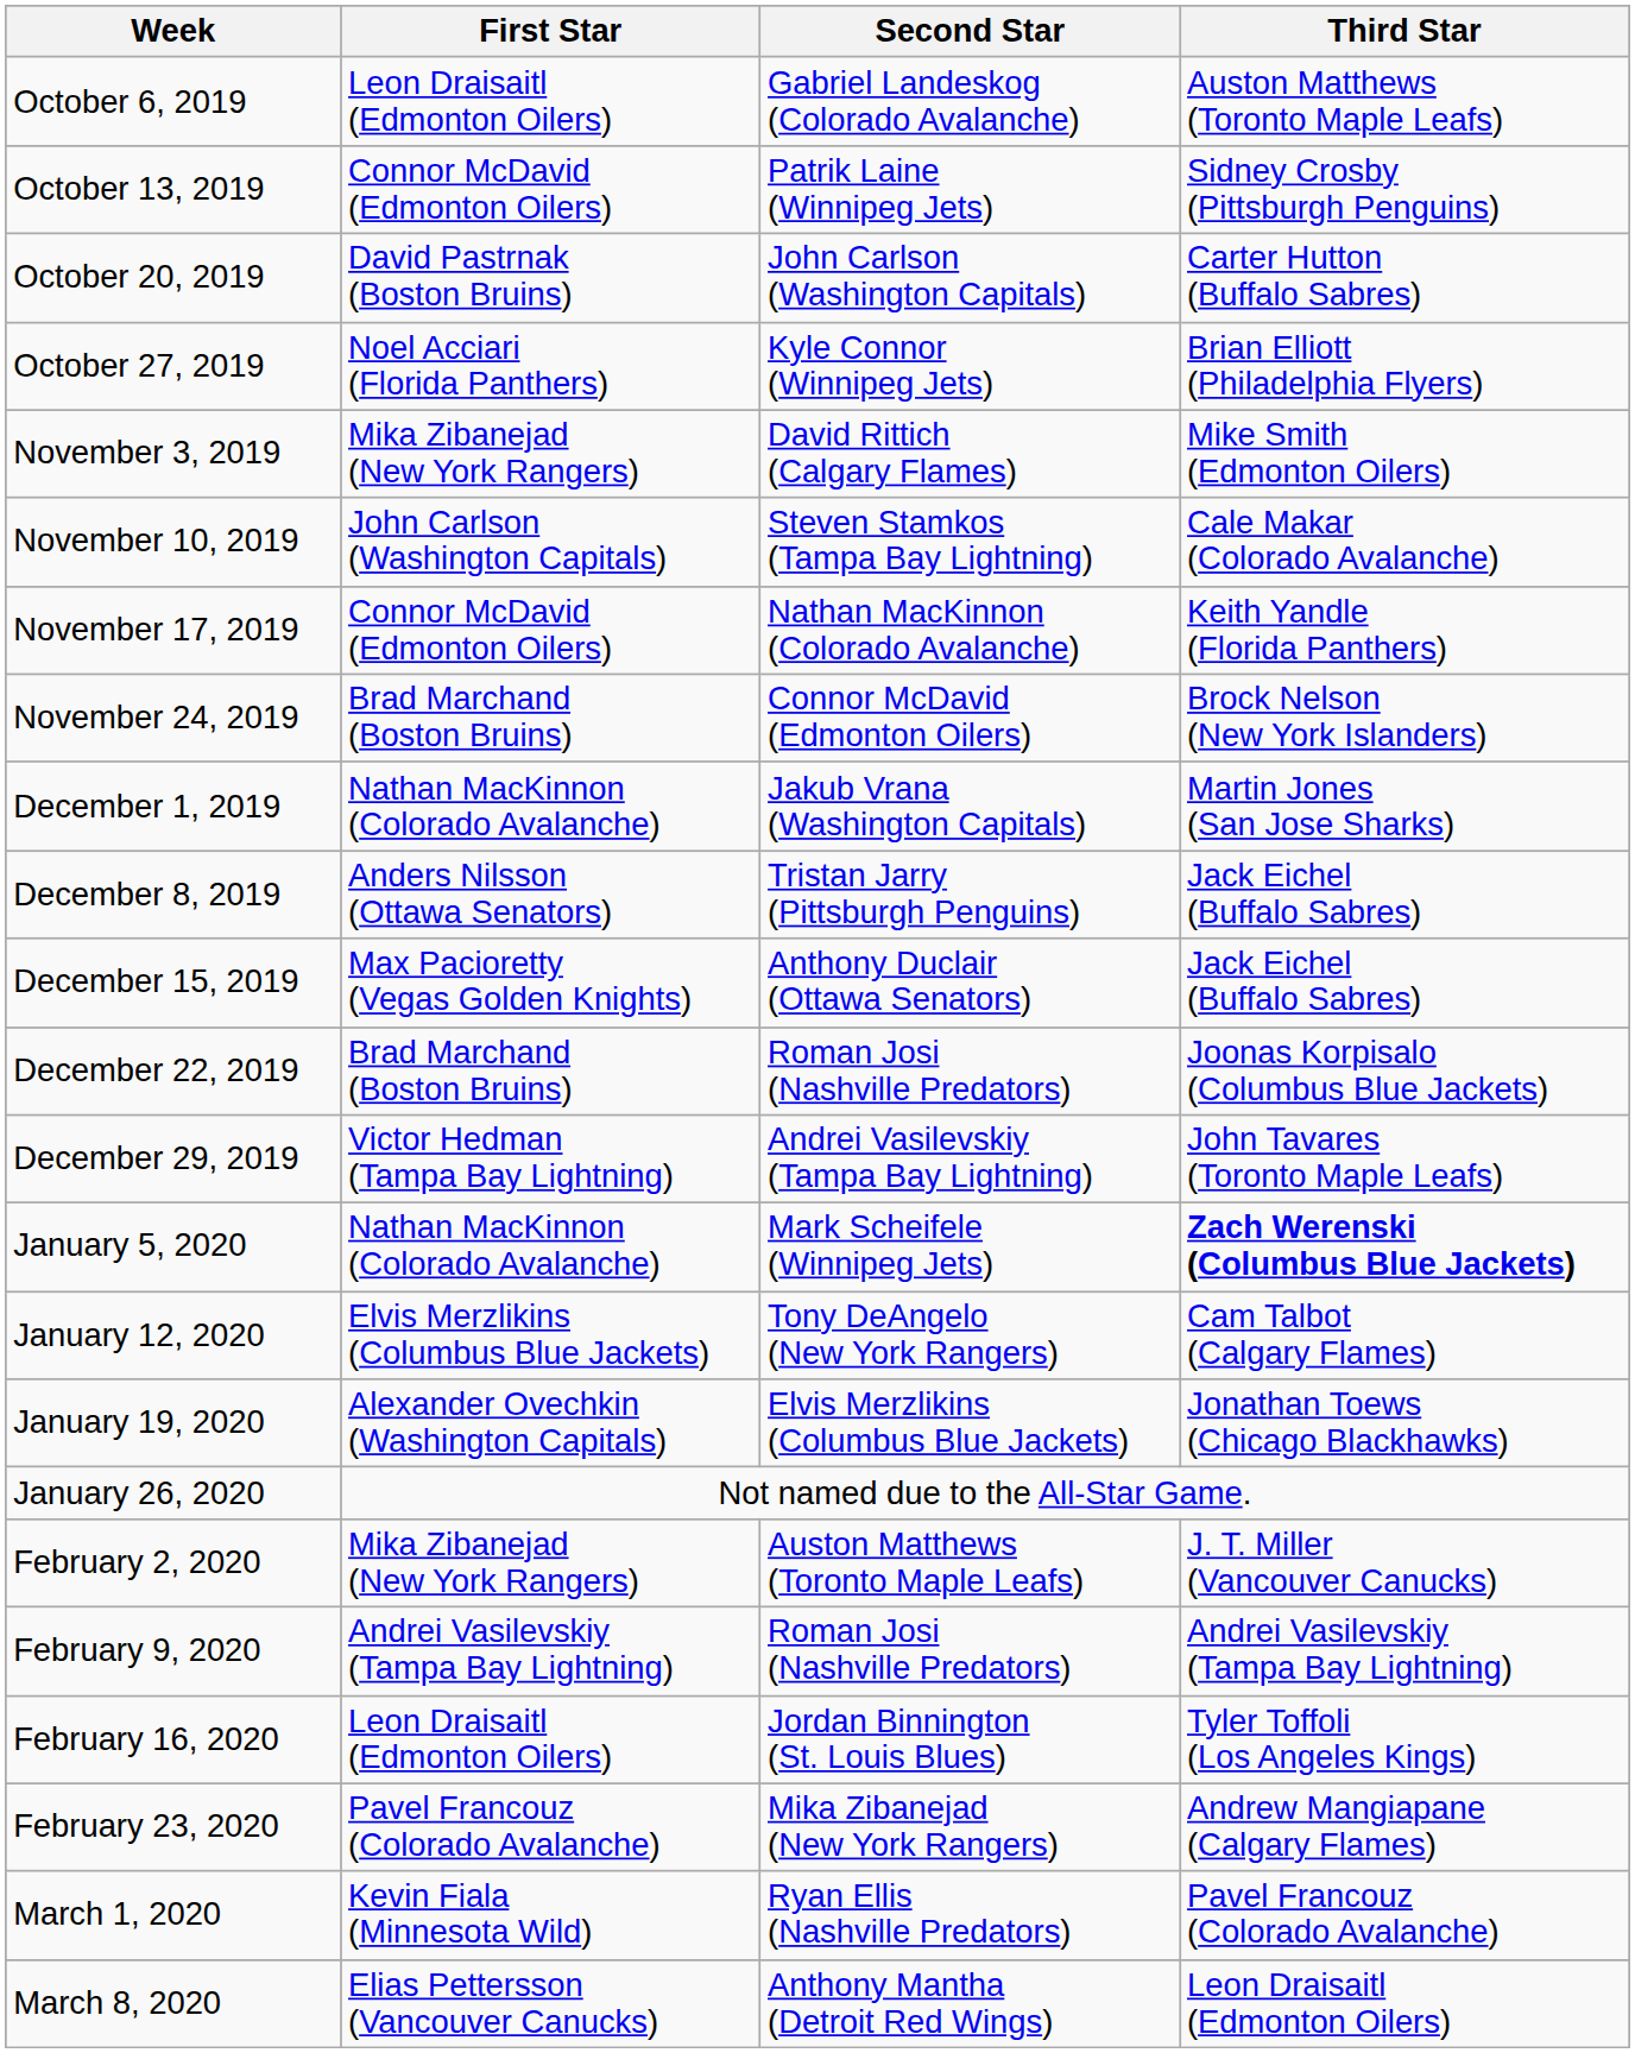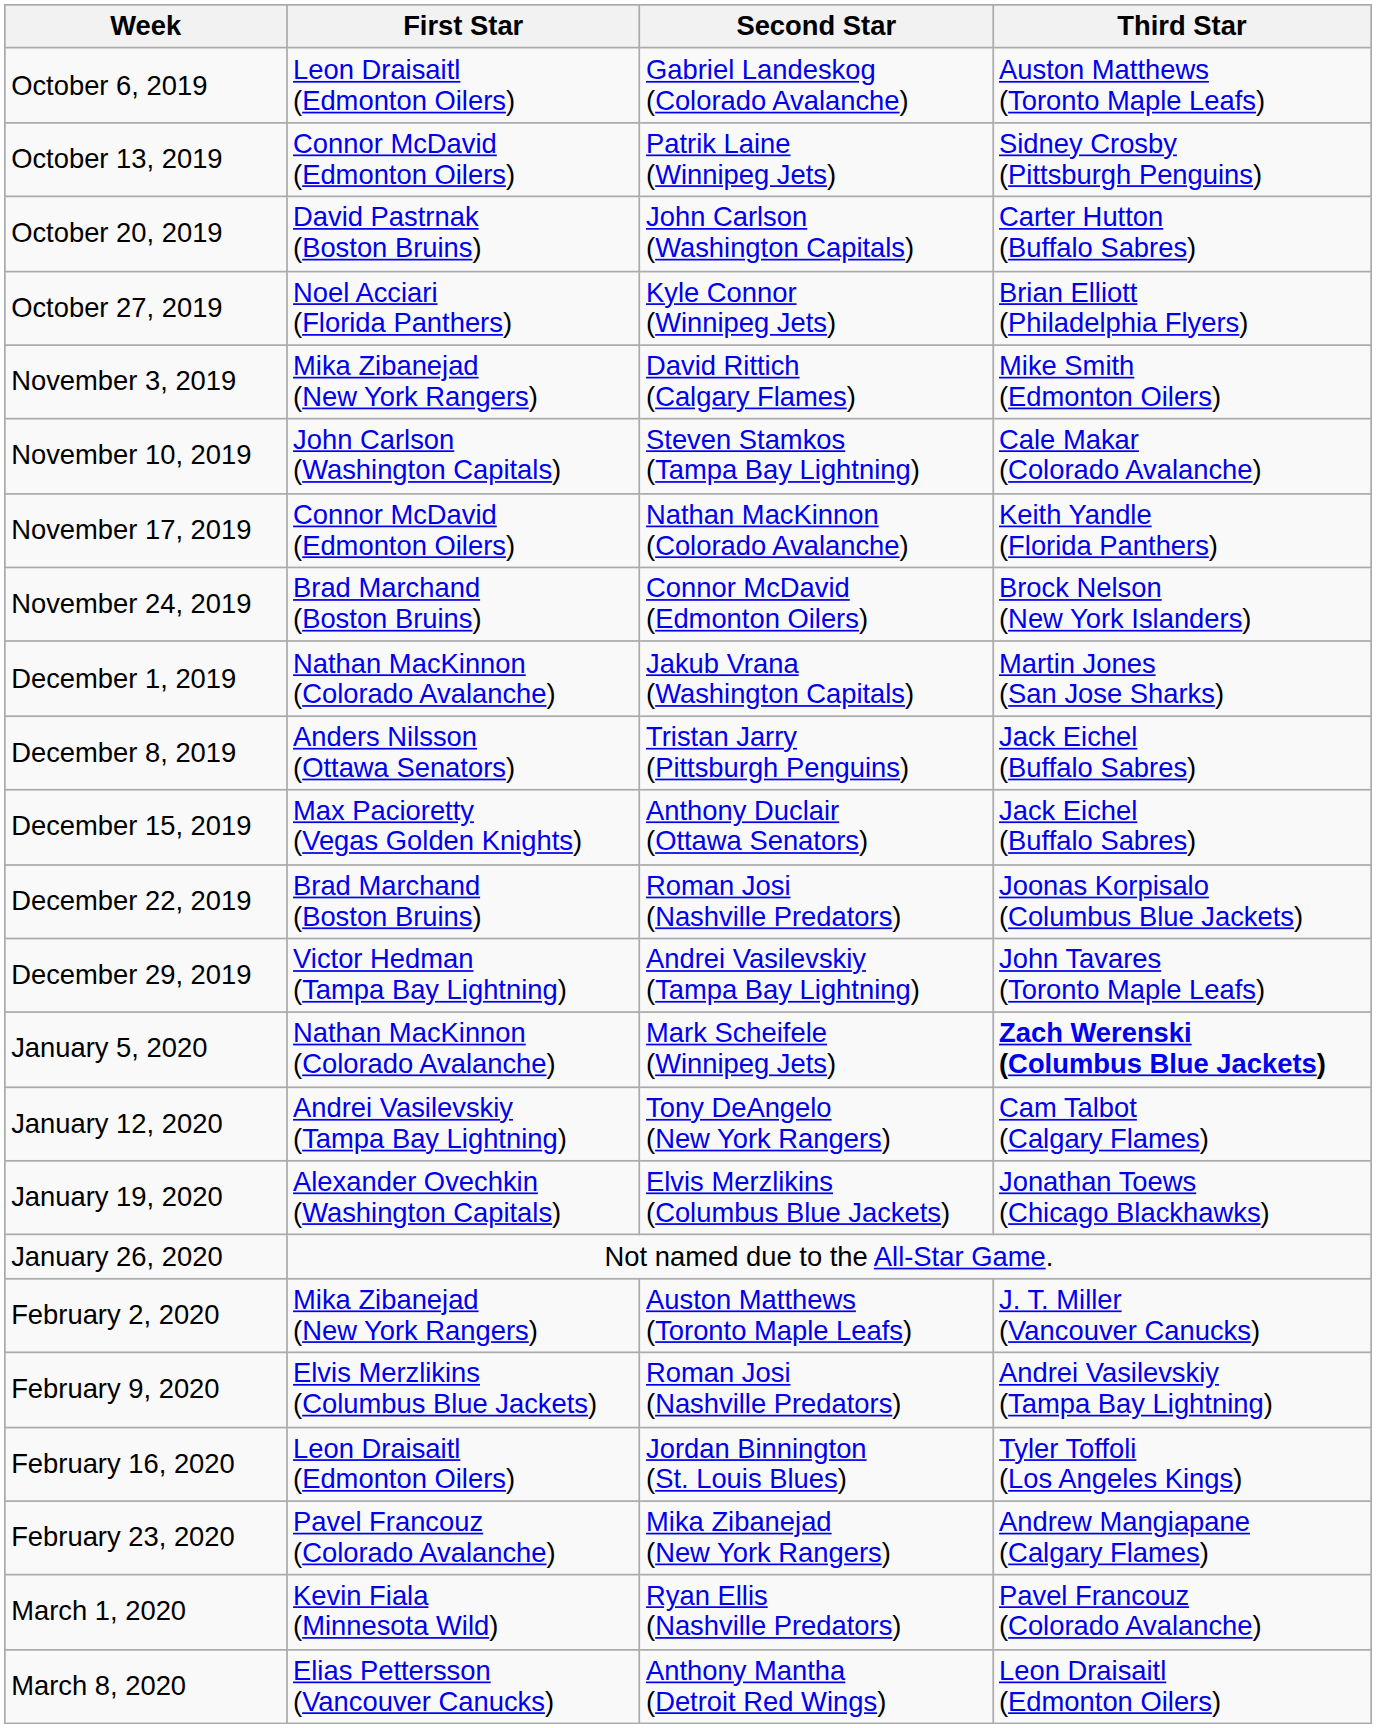 <table class="wikitable" style="width:50em;">
 <tr>
 <th>Week</th>
 <th>First Star</th>
 <th>Second Star</th>
 <th>Third Star</th>
 </tr>
 <tr>
 <td>October 6, 2019</td>
 <td><a href='#'>Leon Draisaitl</a><br>(<a href='#'>Edmonton Oilers</a>)</td>
 <td><a href='#'>Gabriel Landeskog</a><br>(<a href='#'>Colorado Avalanche</a>)</td>
 <td><a href='#'>Auston Matthews</a><br>(<a href='#'>Toronto Maple Leafs</a>)</td>
 </tr>
 <tr>
 <td>October 13, 2019</td>
 <td><a href='#'>Connor McDavid</a><br>(<a href='#'>Edmonton Oilers</a>)</td>
 <td><a href='#'>Patrik Laine</a><br>(<a href='#'>Winnipeg Jets</a>)</td>
 <td><a href='#'>Sidney Crosby</a><br>(<a href='#'>Pittsburgh Penguins</a>)</td>
 </tr>
 <tr>
 <td>October 20, 2019</td>
 <td><a href='#'>David Pastrnak</a><br>(<a href='#'>Boston Bruins</a>)</td>
 <td><a href='#'>John Carlson</a><br>(<a href='#'>Washington Capitals</a>)</td>
 <td><a href='#'>Carter Hutton</a><br>(<a href='#'>Buffalo Sabres</a>)</td>
 </tr>
 <tr>
 <td>October 27, 2019</td>
 <td><a href='#'>Noel Acciari</a><br>(<a href='#'>Florida Panthers</a>)</td>
 <td><a href='#'>Kyle Connor</a><br>(<a href='#'>Winnipeg Jets</a>)</td>
 <td><a href='#'>Brian Elliott</a><br>(<a href='#'>Philadelphia Flyers</a>)</td>
 </tr>
 <tr>
 <td>November 3, 2019</td>
 <td><a href='#'>Mika Zibanejad</a><br>(<a href='#'>New York Rangers</a>)</td>
 <td><a href='#'>David Rittich</a><br>(<a href='#'>Calgary Flames</a>)</td>
 <td><a href='#'>Mike Smith</a><br>(<a href='#'>Edmonton Oilers</a>)</td>
 </tr>
 <tr>
 <td>November 10, 2019</td>
 <td><a href='#'>John Carlson</a><br>(<a href='#'>Washington Capitals</a>)</td>
 <td><a href='#'>Steven Stamkos</a><br>(<a href='#'>Tampa Bay Lightning</a>)</td>
 <td><a href='#'>Cale Makar</a><br>(<a href='#'>Colorado Avalanche</a>)</td>
 </tr>
 <tr>
 <td>November 17, 2019</td>
 <td><a href='#'>Connor McDavid</a><br>(<a href='#'>Edmonton Oilers</a>)</td>
 <td><a href='#'>Nathan MacKinnon</a><br>(<a href='#'>Colorado Avalanche</a>)</td>
 <td><a href='#'>Keith Yandle</a><br>(<a href='#'>Florida Panthers</a>)</td>
 </tr>
 <tr>
 <td>November 24, 2019</td>
 <td><a href='#'>Brad Marchand</a><br>(<a href='#'>Boston Bruins</a>)</td>
 <td><a href='#'>Connor McDavid</a><br>(<a href='#'>Edmonton Oilers</a>)</td>
 <td><a href='#'>Brock Nelson</a><br>(<a href='#'>New York Islanders</a>)</td>
 </tr>
 <tr>
 <td>December 1, 2019</td>
 <td><a href='#'>Nathan MacKinnon</a><br>(<a href='#'>Colorado Avalanche</a>)</td>
 <td><a href='#'>Jakub Vrana</a><br>(<a href='#'>Washington Capitals</a>)</td>
 <td><a href='#'>Martin Jones</a><br>(<a href='#'>San Jose Sharks</a>)</td>
 </tr>
 <tr>
 <td>December 8, 2019</td>
 <td><a href='#'>Anders Nilsson</a><br>(<a href='#'>Ottawa Senators</a>)</td>
 <td><a href='#'>Tristan Jarry</a><br>(<a href='#'>Pittsburgh Penguins</a>)</td>
 <td><a href='#'>Jack Eichel</a><br>(<a href='#'>Buffalo Sabres</a>)</td>
 </tr>
 <tr>
 <td>December 15, 2019</td>
 <td><a href='#'>Max Pacioretty</a><br>(<a href='#'>Vegas Golden Knights</a>)</td>
 <td><a href='#'>Anthony Duclair</a><br>(<a href='#'>Ottawa Senators</a>)</td>
 <td><a href='#'>Jack Eichel</a><br>(<a href='#'>Buffalo Sabres</a>)</td>
 </tr>
 <tr>
 <td>December 22, 2019</td>
 <td><a href='#'>Brad Marchand</a><br>(<a href='#'>Boston Bruins</a>)</td>
 <td><a href='#'>Roman Josi</a><br>(<a href='#'>Nashville Predators</a>)</td>
 <td><a href='#'>Joonas Korpisalo</a><br>(<a href='#'>Columbus Blue Jackets</a>)</td>
 </tr>
 <tr>
 <td>December 29, 2019</td>
 <td><a href='#'>Victor Hedman</a><br>(<a href='#'>Tampa Bay Lightning</a>)</td>
 <td><a href='#'>Andrei Vasilevskiy</a><br>(<a href='#'>Tampa Bay Lightning</a>)</td>
 <td><a href='#'>John Tavares</a><br>(<a href='#'>Toronto Maple Leafs</a>)</td>
 </tr>
 <tr>
 <td>January 5, 2020</td>
 <td><a href='#'>Nathan MacKinnon</a><br>(<a href='#'>Colorado Avalanche</a>)</td>
 <td><a href='#'>Mark Scheifele</a><br>(<a href='#'>Winnipeg Jets</a>)</td>
 <td><strong><a href='#'>Zach Werenski</a><br>(<a href='#'>Columbus Blue Jackets</a>)</strong></td>
 </tr>
 <tr>
 <td>January 12, 2020</td>
-<td><a href='#'>Elvis Merzlikins</a><br>(<a href='#'>Columbus Blue Jackets</a>)</td>
+<td><a href='#'>Andrei Vasilevskiy</a><br>(<a href='#'>Tampa Bay Lightning</a>)</td>
 <td><a href='#'>Tony DeAngelo</a><br>(<a href='#'>New York Rangers</a>)</td>
 <td><a href='#'>Cam Talbot</a><br>(<a href='#'>Calgary Flames</a>)</td>
 </tr>
 <tr>
 <td>January 19, 2020</td>
 <td><a href='#'>Alexander Ovechkin</a><br>(<a href='#'>Washington Capitals</a>)</td>
 <td><a href='#'>Elvis Merzlikins</a><br>(<a href='#'>Columbus Blue Jackets</a>)</td>
 <td><a href='#'>Jonathan Toews</a><br>(<a href='#'>Chicago Blackhawks</a>)</td>
 </tr>
 <tr>
 <td>January 26, 2020</td>
 <td colspan="3" style="text-align:center;">Not named due to the <a href='#'>All-Star Game</a>.</td>
 </tr>
 <tr>
 <td>February 2, 2020</td>
 <td><a href='#'>Mika Zibanejad</a><br>(<a href='#'>New York Rangers</a>)</td>
 <td><a href='#'>Auston Matthews</a><br>(<a href='#'>Toronto Maple Leafs</a>)</td>
 <td><a href='#'>J. T. Miller</a><br>(<a href='#'>Vancouver Canucks</a>)</td>
 </tr>
 <tr>
 <td>February 9, 2020</td>
-<td><a href='#'>Andrei Vasilevskiy</a><br>(<a href='#'>Tampa Bay Lightning</a>)</td>
+<td><a href='#'>Elvis Merzlikins</a><br>(<a href='#'>Columbus Blue Jackets</a>)</td>
 <td><a href='#'>Roman Josi</a><br>(<a href='#'>Nashville Predators</a>)</td>
 <td><a href='#'>Andrei Vasilevskiy</a><br>(<a href='#'>Tampa Bay Lightning</a>)</td>
 </tr>
 <tr>
 <td>February 16, 2020</td>
 <td><a href='#'>Leon Draisaitl</a><br>(<a href='#'>Edmonton Oilers</a>)</td>
 <td><a href='#'>Jordan Binnington</a><br>(<a href='#'>St. Louis Blues</a>)</td>
 <td><a href='#'>Tyler Toffoli</a><br>(<a href='#'>Los Angeles Kings</a>)</td>
 </tr>
 <tr>
 <td>February 23, 2020</td>
 <td><a href='#'>Pavel Francouz</a><br>(<a href='#'>Colorado Avalanche</a>)</td>
 <td><a href='#'>Mika Zibanejad</a><br>(<a href='#'>New York Rangers</a>)</td>
 <td><a href='#'>Andrew Mangiapane</a><br>(<a href='#'>Calgary Flames</a>)</td>
 </tr>
 <tr>
 <td>March 1, 2020</td>
 <td><a href='#'>Kevin Fiala</a><br>(<a href='#'>Minnesota Wild</a>)</td>
 <td><a href='#'>Ryan Ellis</a><br>(<a href='#'>Nashville Predators</a>)</td>
 <td><a href='#'>Pavel Francouz</a><br>(<a href='#'>Colorado Avalanche</a>)</td>
 </tr>
 <tr>
 <td>March 8, 2020</td>
 <td><a href='#'>Elias Pettersson</a><br>(<a href='#'>Vancouver Canucks</a>)</td>
 <td><a href='#'>Anthony Mantha</a><br>(<a href='#'>Detroit Red Wings</a>)</td>
 <td><a href='#'>Leon Draisaitl</a><br>(<a href='#'>Edmonton Oilers</a>)</td>
 </tr>
 </table>
